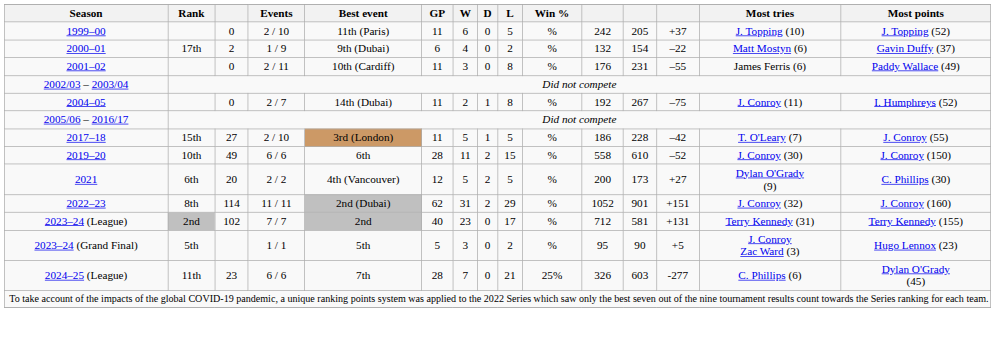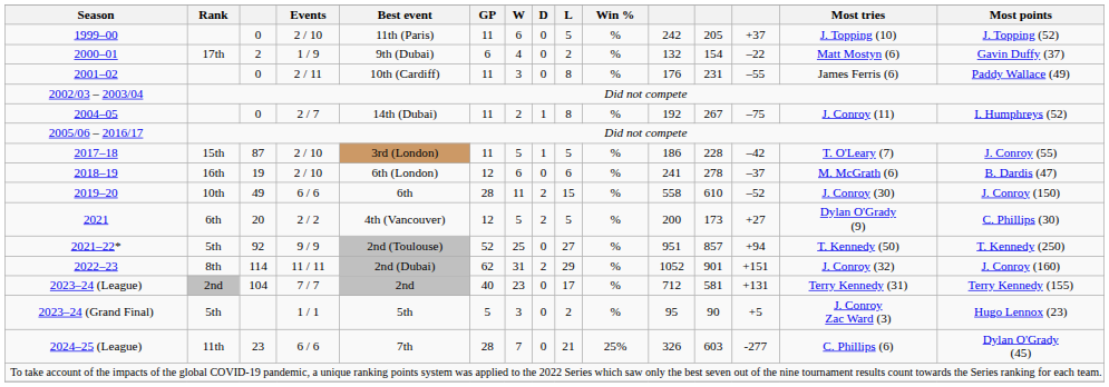 <table class="wikitable" style="text-align:center">
 <tr>
 </tr>
 <tr>
 <th>Season</th>
 <th>Rank</th>
 <th></th>
 <th>Events</th>
 <th>Best event</th>
 <th>GP</th>
 <th>W</th>
 <th>D</th>
 <th>L</th>
 <th>Win %</th>
 <th></th>
 <th></th>
 <th></th>
 <th>Most tries</th>
 <th>Most points</th>
 </tr>
 <tr>
 <td><a href='#'>1999–00</a></td>
 <td></td>
 <td>0</td>
 <td>2 / 10</td>
 <td>11th (Paris)</td>
 <td>11</td>
 <td>6</td>
 <td>0</td>
 <td>5</td>
 <td>%</td>
 <td>242</td>
 <td>205</td>
 <td>+37</td>
 <td><a href='#'>J. Topping</a> (10)</td>
 <td><a href='#'>J. Topping</a> (52)</td>
 </tr>
 <tr>
 <td><a href='#'>2000–01</a></td>
 <td>17th</td>
 <td>2</td>
 <td>1 / 9</td>
 <td>9th (Dubai)</td>
 <td>6</td>
 <td>4</td>
 <td>0</td>
 <td>2</td>
 <td>%</td>
 <td>132</td>
 <td>154</td>
 <td>–22</td>
 <td><a href='#'>Matt Mostyn</a> (6)</td>
 <td><a href='#'>Gavin Duffy</a> (37)</td>
 </tr>
 <tr>
 <td><a href='#'>2001–02</a></td>
 <td></td>
 <td>0</td>
 <td>2 /  11</td>
 <td>10th (Cardiff)</td>
 <td>11</td>
 <td>3</td>
 <td>0</td>
 <td>8</td>
 <td>%</td>
 <td>176</td>
 <td>231</td>
 <td>–55</td>
 <td>James Ferris (6)</td>
 <td><a href='#'>Paddy Wallace</a> (49)</td>
 </tr>
 <tr>
 <td><a href='#'>2002/03</a> – <a href='#'>2003/04</a></td>
 <td colspan="14"><em>Did not compete</em></td>
 </tr>
 <tr>
 <td><a href='#'>2004–05</a></td>
 <td></td>
 <td>0</td>
 <td>2 / 7</td>
 <td>14th (Dubai)</td>
 <td>11</td>
 <td>2</td>
 <td>1</td>
 <td>8</td>
 <td>%</td>
 <td>192</td>
 <td>267</td>
 <td>–75</td>
 <td><a href='#'>J. Conroy</a> (11)</td>
 <td><a href='#'>I. Humphreys</a> (52)</td>
 </tr>
 <tr>
 <td><a href='#'>2005/06</a> – <a href='#'>2016/17</a></td>
 <td colspan="14"><em>Did not compete</em></td>
 </tr>
 <tr>
 <td><a href='#'>2017–18</a></td>
 <td>15th</td>
-<td>27</td>
+<td>87</td>
 <td>2 / 10</td>
 <td style="background:#c96;">3rd (London)</td>
 <td>11</td>
 <td>5</td>
 <td>1</td>
 <td>5</td>
 <td>%</td>
 <td>186</td>
 <td>228</td>
 <td>–42</td>
 <td><a href='#'>T. O'Leary</a> (7)</td>
 <td><a href='#'>J. Conroy</a> (55)</td>
+</tr>
+<tr>
+<td><a href='#'>2018–19</a></td>
+<td>16th</td>
+<td>19</td>
+<td>2 / 10</td>
+<td>6th (London)</td>
+<td>12</td>
+<td>6</td>
+<td>0</td>
+<td>6</td>
+<td>%</td>
+<td>241</td>
+<td>278</td>
+<td>–37</td>
+<td><a href='#'>M. McGrath</a> (6)</td>
+<td><a href='#'>B. Dardis</a> (47)</td>
 </tr>
 <tr>
 <td><a href='#'>2019–20</a></td>
 <td>10th</td>
 <td>49</td>
 <td>6 / 6</td>
 <td>6th </td>
 <td>28</td>
 <td>11</td>
 <td>2</td>
 <td>15</td>
 <td>%</td>
 <td>558</td>
 <td>610</td>
 <td>–52</td>
 <td><a href='#'>J. Conroy</a> (30)</td>
 <td><a href='#'>J. Conroy</a> (150)</td>
 </tr>
 <tr>
 <td><a href='#'>2021</a></td>
 <td>6th</td>
 <td>20</td>
 <td>2 / 2</td>
 <td>4th (Vancouver)</td>
 <td>12</td>
 <td>5</td>
 <td>2</td>
 <td>5</td>
 <td>%</td>
 <td>200</td>
 <td>173</td>
 <td>+27</td>
 <td><a href='#'>Dylan O'Grady</a><br>(9)</td>
 <td><a href='#'>C. Phillips</a> (30)</td>
 </tr>
 <tr>
+<td><a href='#'>2021–22</a>*</td>
+<td>5th</td>
+<td>92</td>
+<td>9 / 9</td>
+<td style="background:Silver;">2nd (Toulouse)</td>
+<td>52</td>
+<td>25</td>
+<td>0</td>
+<td>27</td>
+<td>%</td>
+<td>951</td>
+<td>857</td>
+<td>+94</td>
+<td><a href='#'>T. Kennedy</a> (50)</td>
+<td><a href='#'>T. Kennedy</a> (250)</td>
+</tr>
+<tr>
 <td><a href='#'>2022–23</a></td>
 <td>8th</td>
 <td>114</td>
 <td>11 / 11</td>
 <td style="background:Silver;">2nd (Dubai)</td>
 <td>62</td>
 <td>31</td>
 <td>2</td>
 <td>29</td>
 <td>%</td>
 <td>1052</td>
 <td>901</td>
 <td>+151</td>
 <td><a href='#'>J. Conroy</a> (32)</td>
 <td><a href='#'>J. Conroy</a> (160)</td>
 </tr>
 <tr>
 <td><a href='#'>2023–24</a> (League)</td>
 <td style="background:Silver;">2nd</td>
-<td>102</td>
+<td>104</td>
 <td>7 / 7</td>
 <td style="background:Silver;">2nd </td>
 <td>40</td>
 <td>23</td>
 <td>0</td>
 <td>17</td>
 <td>%</td>
 <td>712</td>
 <td>581</td>
 <td>+131</td>
 <td><a href='#'>Terry Kennedy</a> (31)</td>
 <td><a href='#'>Terry Kennedy</a> (155)</td>
 </tr>
 <tr>
 <td><a href='#'>2023–24</a> (Grand Final)</td>
 <td>5th</td>
 <td></td>
 <td>1 / 1</td>
 <td>5th</td>
 <td>5</td>
 <td>3</td>
 <td>0</td>
 <td>2</td>
 <td>%</td>
 <td>95</td>
 <td>90</td>
 <td>+5</td>
 <td><a href='#'>J. Conroy</a> <br> <a href='#'>Zac Ward</a> (3)</td>
 <td><a href='#'>Hugo Lennox</a> (23)</td>
 </tr>
 <tr>
 <td><a href='#'>2024–25</a> (League)</td>
 <td>11th</td>
 <td>23</td>
 <td>6 / 6</td>
 <td>7th<br></td>
 <td>28</td>
 <td>7</td>
 <td>0</td>
 <td>21</td>
 <td>25%</td>
 <td>326</td>
 <td>603</td>
 <td>-277</td>
 <td><a href='#'>C. Phillips</a> (6)</td>
 <td><a href='#'>Dylan O'Grady</a><br>(45)</td>
 </tr>
 <tr>
 <td colspan="15" style="text-align: left;font-size:90%"> To take account of the impacts of the global COVID-19 pandemic, a unique ranking points system was applied to the 2022 Series which saw only the best seven out of the nine tournament results count towards the Series ranking for each team.</td>
 </tr>
 <tr>
 </tr>
 </table>
